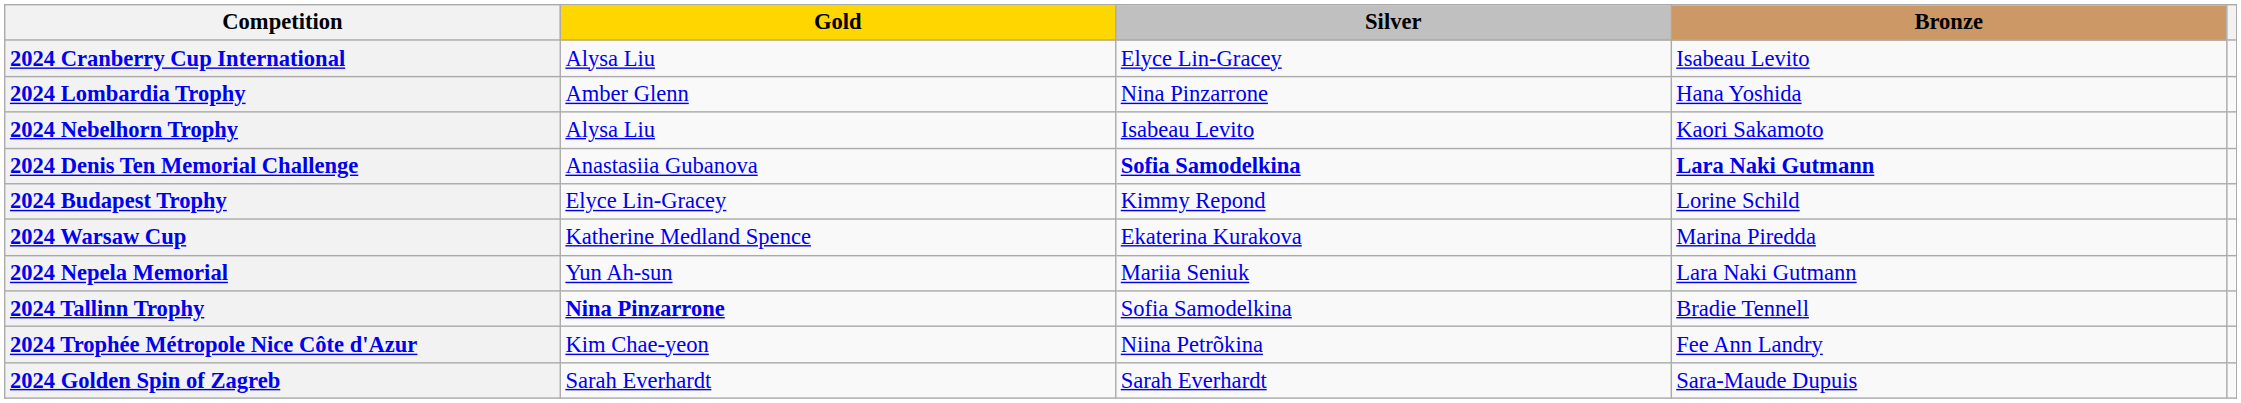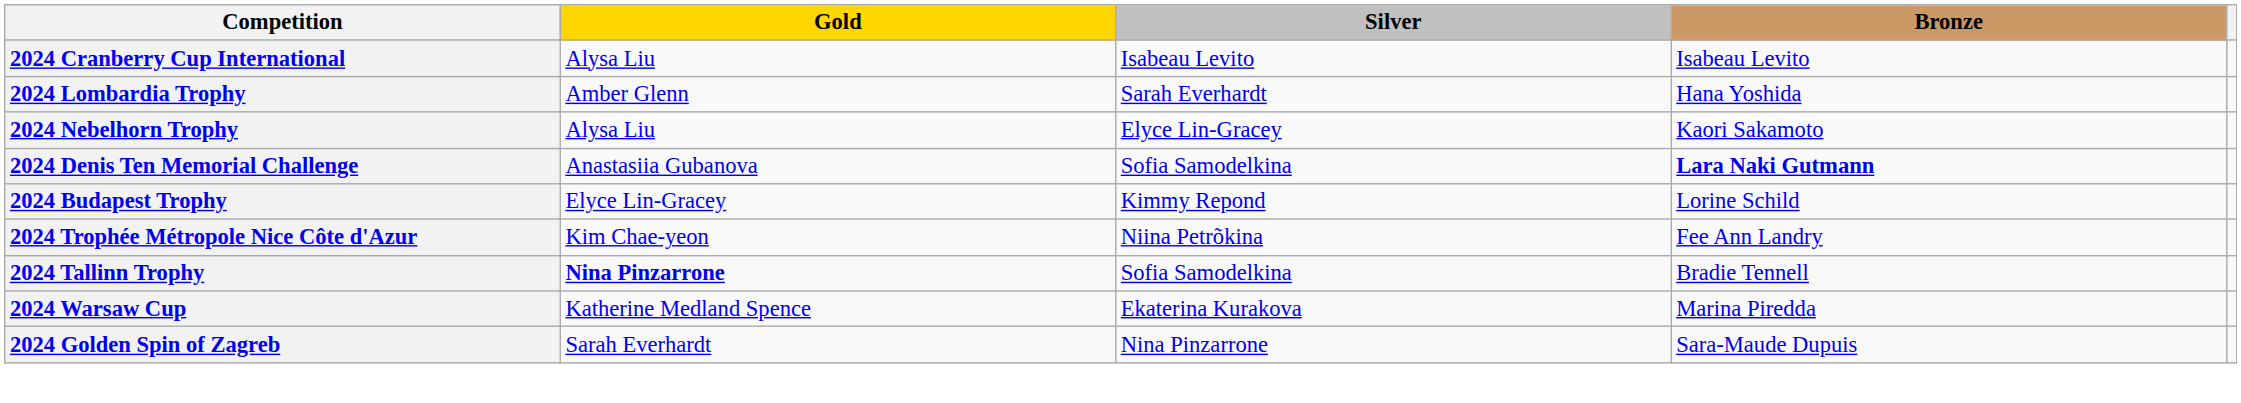 <table class="wikitable unsortable" style="text-align:left; width:100%;">
 <tr>
 <th scope="col" style="text-align:center; width:25%">Competition</th>
 <td scope="col" style="text-align:center; width:25%; background:gold"><strong>Gold</strong></td>
 <td scope="col" style="text-align:center; width:25%; background:silver"><strong>Silver</strong></td>
 <td scope="col" style="text-align:center; width:25%; background:#c96"><strong>Bronze</strong></td>
 <th scope="col" style="text-align:center"></th>
 </tr>
 <tr>
 <th scope="row" style="text-align:left"> <a href='#'>2024 Cranberry Cup International</a></th>
 <td> <a href='#'>Alysa Liu</a></td>
-<td> <a href='#'>Elyce Lin-Gracey</a></td>
+<td> <a href='#'>Isabeau Levito</a></td>
 <td> <a href='#'>Isabeau Levito</a></td>
 <td></td>
 </tr>
 <tr>
 <th scope="row" style="text-align:left"> <a href='#'>2024 Lombardia Trophy</a></th>
 <td> <a href='#'>Amber Glenn</a></td>
-<td> <a href='#'>Nina Pinzarrone</a></td>
+<td> <a href='#'>Sarah Everhardt</a></td>
 <td> <a href='#'>Hana Yoshida</a></td>
 <td></td>
 </tr>
 <tr>
 <th scope="row" style="text-align:left"> <a href='#'>2024 Nebelhorn Trophy</a></th>
 <td> <a href='#'>Alysa Liu</a></td>
-<td> <a href='#'>Isabeau Levito</a></td>
+<td> <a href='#'>Elyce Lin-Gracey</a></td>
 <td> <a href='#'>Kaori Sakamoto</a></td>
 <td></td>
 </tr>
 <tr>
 <th scope="row" style="text-align:left"> <a href='#'>2024 Denis Ten Memorial Challenge</a></th>
 <td> <a href='#'>Anastasiia Gubanova</a></td>
-<td><strong> <a href='#'>Sofia Samodelkina</a></strong></td>
+<td> <a href='#'>Sofia Samodelkina</a></td>
 <td><strong> <a href='#'>Lara Naki Gutmann</a></strong></td>
 <td></td>
 </tr>
 <tr>
 <th scope="row" style="text-align:left"> <a href='#'>2024 Budapest Trophy</a></th>
 <td> <a href='#'>Elyce Lin-Gracey</a></td>
 <td> <a href='#'>Kimmy Repond</a></td>
 <td> <a href='#'>Lorine Schild</a></td>
 <td></td>
 </tr>
 <tr>
-<th scope="row" style="text-align:left"> <a href='#'>2024 Warsaw Cup</a></th>
-<td> <a href='#'>Katherine Medland Spence</a></td>
-<td> <a href='#'>Ekaterina Kurakova</a></td>
-<td> <a href='#'>Marina Piredda</a></td>
-<td></td>
-</tr>
-<tr>
-<th scope="row" style="text-align:left"> <a href='#'>2024 Nepela Memorial</a></th>
-<td> <a href='#'>Yun Ah-sun</a></td>
-<td> <a href='#'>Mariia Seniuk</a></td>
-<td> <a href='#'>Lara Naki Gutmann</a></td>
+<th scope="row" style="text-align:left"> <a href='#'>2024 Trophée Métropole Nice Côte d'Azur</a></th>
+<td> <a href='#'>Kim Chae-yeon</a></td>
+<td> <a href='#'>Niina Petrõkina</a></td>
+<td> <a href='#'>Fee Ann Landry</a></td>
 <td></td>
 </tr>
 <tr>
 <th scope="row" style="text-align:left"> <a href='#'>2024 Tallinn Trophy</a></th>
 <td><strong> <a href='#'>Nina Pinzarrone</a></strong></td>
 <td> <a href='#'>Sofia Samodelkina</a></td>
 <td> <a href='#'>Bradie Tennell</a></td>
 <td></td>
 </tr>
 <tr>
-<th scope="row" style="text-align:left"> <a href='#'>2024 Trophée Métropole Nice Côte d'Azur</a></th>
-<td> <a href='#'>Kim Chae-yeon</a></td>
-<td> <a href='#'>Niina Petrõkina</a></td>
-<td> <a href='#'>Fee Ann Landry</a></td>
+<th scope="row" style="text-align:left"> <a href='#'>2024 Warsaw Cup</a></th>
+<td> <a href='#'>Katherine Medland Spence</a></td>
+<td> <a href='#'>Ekaterina Kurakova</a></td>
+<td> <a href='#'>Marina Piredda</a></td>
 <td></td>
 </tr>
 <tr>
 <th scope="row" style="text-align:left"> <a href='#'>2024 Golden Spin of Zagreb</a></th>
 <td> <a href='#'>Sarah Everhardt</a></td>
-<td> <a href='#'>Sarah Everhardt</a></td>
+<td> <a href='#'>Nina Pinzarrone</a></td>
 <td> <a href='#'>Sara-Maude Dupuis</a></td>
 <td></td>
 </tr>
 </table>
